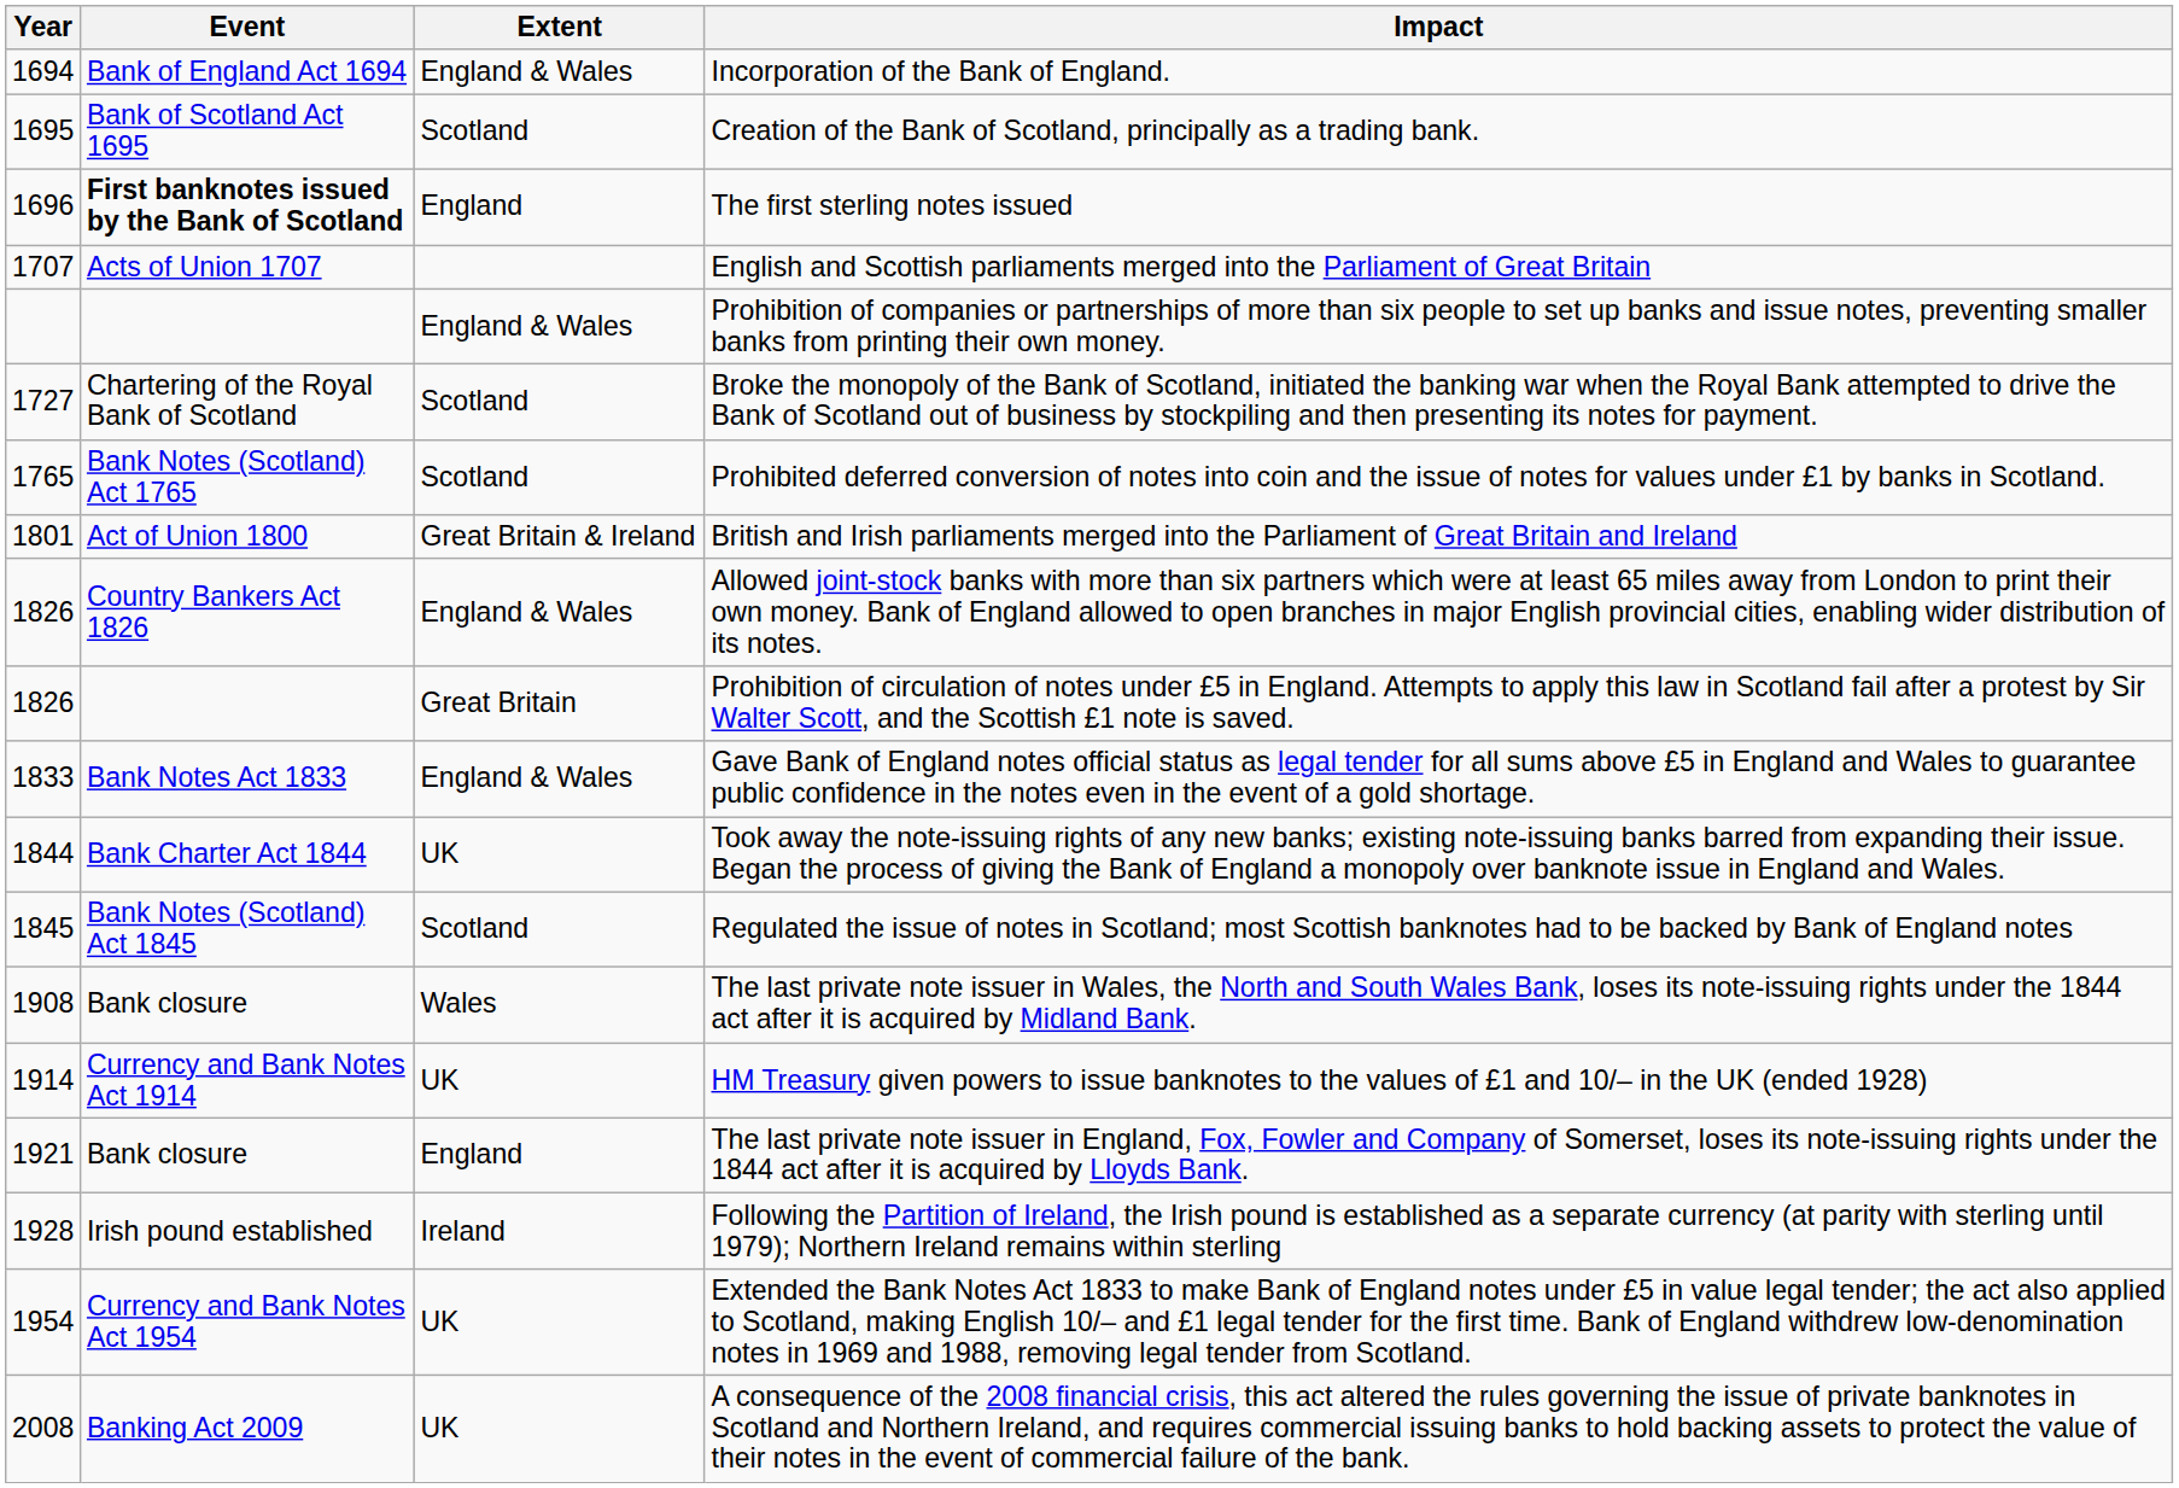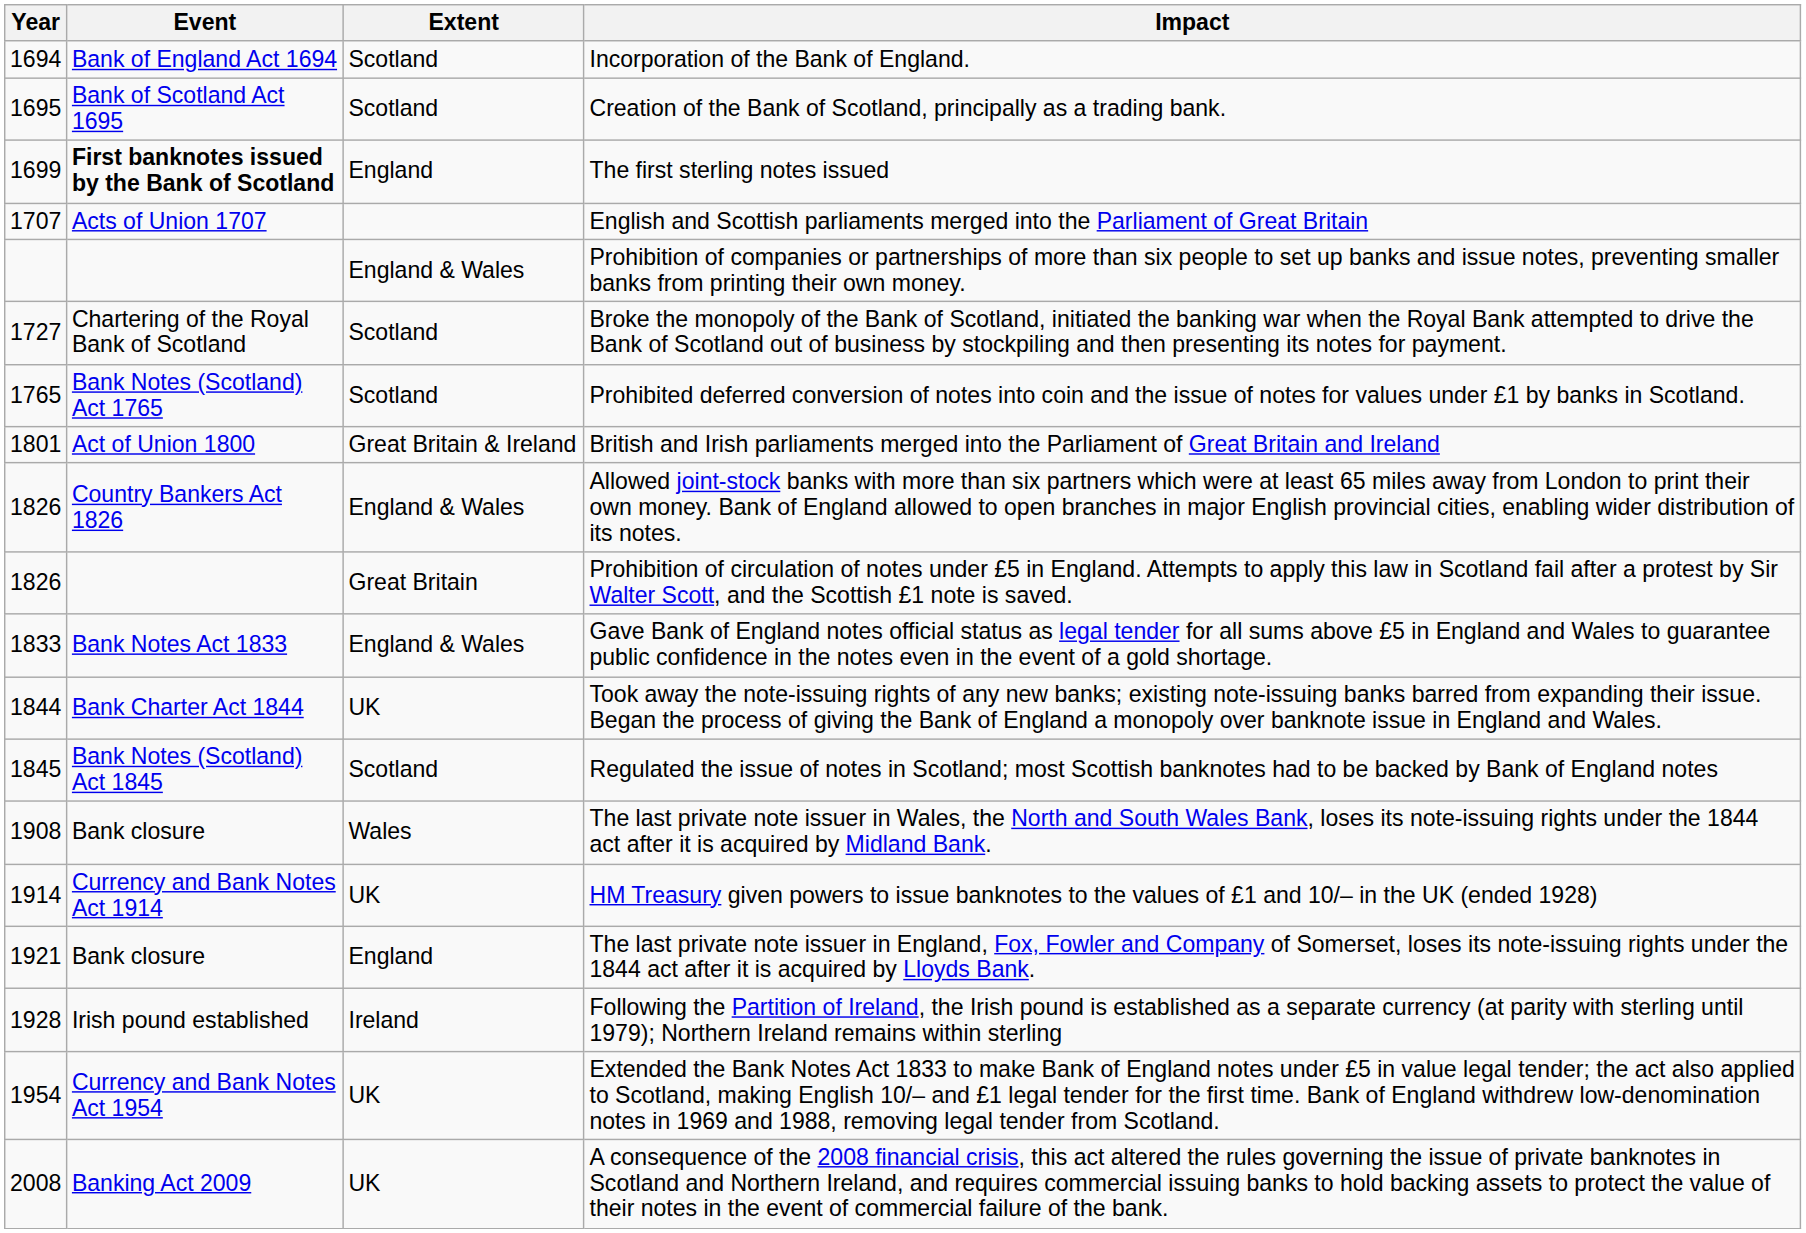 <table class="wikitable">
 <tr>
 <th>Year</th>
 <th>Event</th>
 <th style="width:10em;">Extent</th>
 <th>Impact</th>
 </tr>
 <tr>
 <td>1694</td>
 <td><a href='#'>Bank of England Act 1694</a></td>
-<td>England & Wales</td>
+<td>Scotland</td>
 <td>Incorporation of the Bank of England.</td>
 </tr>
 <tr>
 <td>1695</td>
 <td><a href='#'>Bank of Scotland Act 1695</a></td>
 <td>Scotland</td>
 <td>Creation of the Bank of Scotland, principally as a trading bank.</td>
 </tr>
 <tr>
-<td>1696</td>
+<td>1699</td>
 <td><strong>First banknotes issued by the Bank of Scotland</strong></td>
 <td>England</td>
 <td>The first sterling notes issued</td>
 </tr>
 <tr>
 <td>1707</td>
 <td><a href='#'>Acts of Union 1707</a></td>
 <td></td>
 <td>English and Scottish parliaments merged into the <a href='#'>Parliament of Great Britain</a></td>
 </tr>
 <tr>
 <td></td>
 <td style="white-space:nowrap"></td>
 <td>England & Wales</td>
 <td>Prohibition of companies or partnerships of more than six people to set up banks and issue notes, preventing smaller banks from printing their own money.</td>
 </tr>
 <tr>
 <td>1727</td>
 <td>Chartering of the Royal Bank of Scotland</td>
 <td>Scotland</td>
 <td>Broke the monopoly of the Bank of Scotland, initiated the banking war when the Royal Bank attempted to drive the Bank of Scotland out of business by stockpiling and then presenting its notes for payment.</td>
 </tr>
 <tr>
 <td>1765</td>
 <td><a href='#'>Bank Notes (Scotland) Act 1765</a></td>
 <td>Scotland</td>
 <td>Prohibited deferred conversion of notes into coin and the issue of notes for values under £1 by banks in Scotland.</td>
 </tr>
 <tr>
 <td>1801</td>
 <td><a href='#'>Act of Union 1800</a></td>
 <td>Great Britain & Ireland</td>
 <td>British and Irish parliaments merged into the Parliament of <a href='#'>Great Britain and Ireland</a></td>
 </tr>
 <tr>
 <td>1826</td>
 <td><a href='#'>Country Bankers Act 1826</a></td>
 <td>England & Wales</td>
 <td>Allowed <a href='#'>joint-stock</a> banks with more than six partners which were at least 65 miles away from London to print their own money. Bank of England allowed to open branches in major English provincial cities, enabling wider distribution of its notes.</td>
 </tr>
 <tr>
 <td>1826</td>
 <td nowrap="nowrap"></td>
 <td>Great Britain</td>
 <td>Prohibition of circulation of notes under £5 in England. Attempts to apply this law in Scotland fail after a protest by Sir <a href='#'>Walter Scott</a>, and the Scottish £1 note is saved.</td>
 </tr>
 <tr>
 <td>1833</td>
 <td><a href='#'>Bank Notes Act 1833</a></td>
 <td>England & Wales</td>
 <td>Gave Bank of England notes official status as <a href='#'>legal tender</a> for all sums above £5 in England and Wales to guarantee public confidence in the notes even in the event of a gold shortage.</td>
 </tr>
 <tr>
 <td>1844</td>
 <td><a href='#'>Bank Charter Act 1844</a></td>
 <td>UK</td>
 <td>Took away the note-issuing rights of any new banks; existing note-issuing banks barred from expanding their issue. Began the process of giving the Bank of England a monopoly over banknote issue in England and Wales.</td>
 </tr>
 <tr>
 <td>1845</td>
 <td><a href='#'>Bank Notes (Scotland) Act 1845</a></td>
 <td>Scotland</td>
 <td>Regulated the issue of notes in Scotland; most Scottish banknotes had to be backed by Bank of England notes</td>
 </tr>
 <tr>
 <td>1908</td>
 <td>Bank closure</td>
 <td>Wales</td>
 <td>The last private note issuer in Wales, the <a href='#'>North and South Wales Bank</a>, loses its note-issuing rights under the 1844 act after it is acquired by <a href='#'>Midland Bank</a>.</td>
 </tr>
 <tr>
 <td>1914</td>
 <td><a href='#'>Currency and Bank Notes Act 1914</a></td>
 <td>UK</td>
 <td><a href='#'>HM Treasury</a> given powers to issue banknotes to the values of £1 and 10/– in the UK (ended 1928)</td>
 </tr>
 <tr>
 <td>1921</td>
 <td>Bank closure</td>
 <td>England</td>
 <td>The last private note issuer in England, <a href='#'>Fox, Fowler and Company</a> of Somerset, loses its note-issuing rights under the 1844 act after it is acquired by <a href='#'>Lloyds Bank</a>.</td>
 </tr>
 <tr>
 <td>1928</td>
 <td>Irish pound established</td>
 <td>Ireland</td>
 <td>Following the <a href='#'>Partition of Ireland</a>, the Irish pound is established as a separate currency (at parity with sterling until 1979); Northern Ireland remains within sterling</td>
 </tr>
 <tr>
 <td>1954</td>
 <td><a href='#'>Currency and Bank Notes Act 1954</a></td>
 <td>UK</td>
 <td>Extended the Bank Notes Act 1833 to make Bank of England notes under £5 in value legal tender; the act also applied to Scotland, making English 10/– and £1 legal tender for the first time. Bank of England withdrew low-denomination notes in 1969 and 1988, removing legal tender from Scotland.</td>
 </tr>
 <tr>
 <td>2008</td>
 <td><a href='#'>Banking Act 2009</a></td>
 <td>UK</td>
 <td>A consequence of the <a href='#'>2008 financial crisis</a>, this act altered the rules governing the issue of private banknotes in Scotland and Northern Ireland, and requires commercial issuing banks to hold backing assets to protect the value of their notes in the event of commercial failure of the bank.</td>
 </tr>
 </table>
